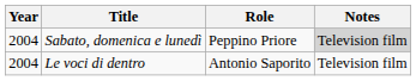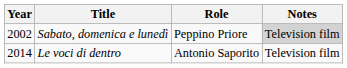 <table class="wikitable sortable">
 <tr>
 <th>Year</th>
 <th>Title</th>
 <th>Role</th>
 <th class="unsortable">Notes</th>
 </tr>
 <tr>
-<td>2004</td>
+<td>2002</td>
 <td><em>Sabato, domenica e lunedì</em></td>
 <td>Peppino Priore</td>
 <td style="background: lightgrey;">Television film</td>
 </tr>
 <tr>
-<td>2004</td>
+<td>2014</td>
 <td><em>Le voci di dentro</em></td>
 <td>Antonio Saporito</td>
 <td>Television film</td>
 </tr>
 </table>
